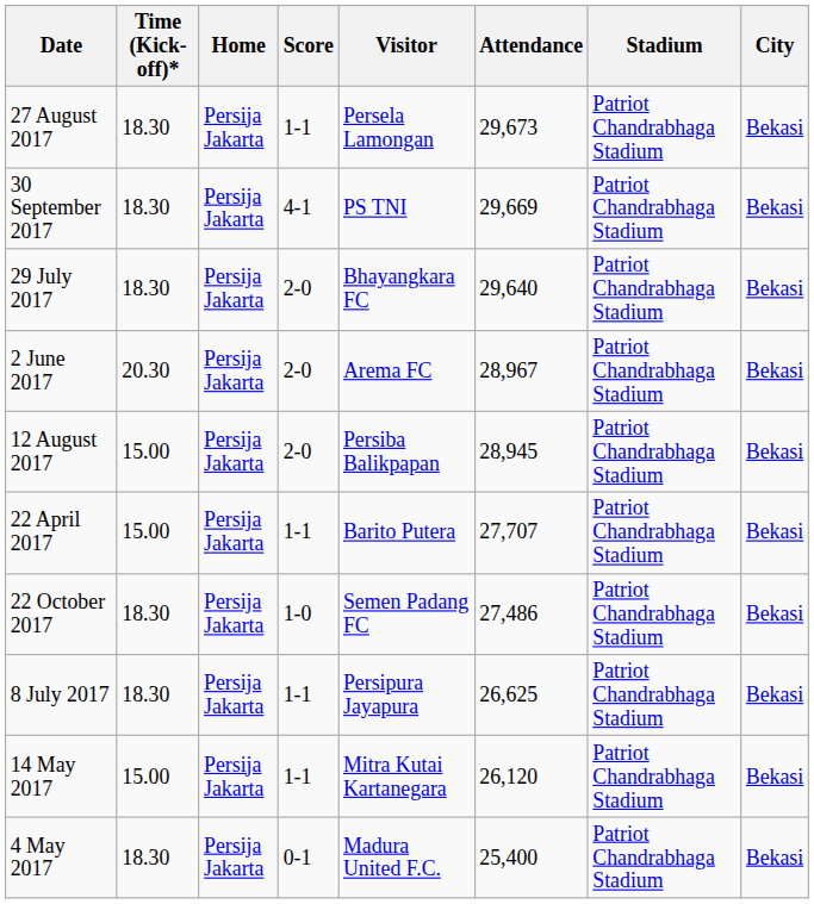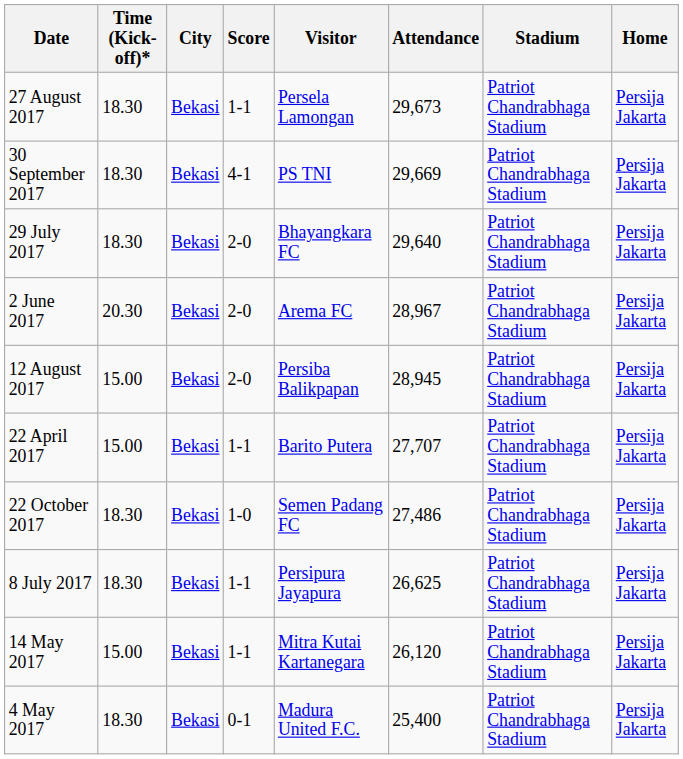 <table class="wikitable">
 <tr>
 <th>Date</th>
 <th>Time (Kick-off)*</th>
-<th>Home</th>
+<th>City</th>
 <th>Score</th>
 <th>Visitor</th>
 <th>Attendance</th>
 <th>Stadium</th>
-<th>City</th>
+<th>Home</th>
 </tr>
 <tr>
 <td>27 August 2017</td>
 <td>18.30</td>
-<td><a href='#'>Persija Jakarta</a></td>
+<td><a href='#'>Bekasi</a></td>
 <td>1-1</td>
 <td><a href='#'>Persela Lamongan</a></td>
 <td>29,673</td>
 <td><a href='#'>Patriot Chandrabhaga Stadium</a></td>
-<td><a href='#'>Bekasi</a></td>
+<td><a href='#'>Persija Jakarta</a></td>
 </tr>
 <tr>
 <td>30 September 2017</td>
 <td>18.30</td>
-<td><a href='#'>Persija Jakarta</a></td>
+<td><a href='#'>Bekasi</a></td>
 <td>4-1</td>
 <td><a href='#'>PS TNI</a></td>
 <td>29,669</td>
 <td><a href='#'>Patriot Chandrabhaga Stadium</a></td>
-<td><a href='#'>Bekasi</a></td>
+<td><a href='#'>Persija Jakarta</a></td>
 </tr>
 <tr>
 <td>29 July 2017</td>
 <td>18.30</td>
-<td><a href='#'>Persija Jakarta</a></td>
+<td><a href='#'>Bekasi</a></td>
 <td>2-0</td>
 <td><a href='#'>Bhayangkara FC</a></td>
 <td>29,640</td>
 <td><a href='#'>Patriot Chandrabhaga Stadium</a></td>
-<td><a href='#'>Bekasi</a></td>
+<td><a href='#'>Persija Jakarta</a></td>
 </tr>
 <tr>
 <td>2 June 2017</td>
 <td>20.30</td>
-<td><a href='#'>Persija Jakarta</a></td>
+<td><a href='#'>Bekasi</a></td>
 <td>2-0</td>
 <td><a href='#'>Arema FC</a></td>
 <td>28,967</td>
 <td><a href='#'>Patriot Chandrabhaga Stadium</a></td>
-<td><a href='#'>Bekasi</a></td>
+<td><a href='#'>Persija Jakarta</a></td>
 </tr>
 <tr>
 <td>12 August 2017</td>
 <td>15.00</td>
-<td><a href='#'>Persija Jakarta</a></td>
+<td><a href='#'>Bekasi</a></td>
 <td>2-0</td>
 <td><a href='#'>Persiba Balikpapan</a></td>
 <td>28,945</td>
 <td><a href='#'>Patriot Chandrabhaga Stadium</a></td>
-<td><a href='#'>Bekasi</a></td>
+<td><a href='#'>Persija Jakarta</a></td>
 </tr>
 <tr>
 <td>22 April 2017</td>
 <td>15.00</td>
-<td><a href='#'>Persija Jakarta</a></td>
+<td><a href='#'>Bekasi</a></td>
 <td>1-1</td>
 <td><a href='#'>Barito Putera</a></td>
 <td>27,707</td>
 <td><a href='#'>Patriot Chandrabhaga Stadium</a></td>
-<td><a href='#'>Bekasi</a></td>
+<td><a href='#'>Persija Jakarta</a></td>
 </tr>
 <tr>
 <td>22 October 2017</td>
 <td>18.30</td>
-<td><a href='#'>Persija Jakarta</a></td>
+<td><a href='#'>Bekasi</a></td>
 <td>1-0</td>
 <td><a href='#'>Semen Padang FC</a></td>
 <td>27,486</td>
 <td><a href='#'>Patriot Chandrabhaga Stadium</a></td>
-<td><a href='#'>Bekasi</a></td>
+<td><a href='#'>Persija Jakarta</a></td>
 </tr>
 <tr>
 <td>8 July 2017</td>
 <td>18.30</td>
-<td><a href='#'>Persija Jakarta</a></td>
+<td><a href='#'>Bekasi</a></td>
 <td>1-1</td>
 <td><a href='#'>Persipura Jayapura</a></td>
 <td>26,625</td>
 <td><a href='#'>Patriot Chandrabhaga Stadium</a></td>
-<td><a href='#'>Bekasi</a></td>
+<td><a href='#'>Persija Jakarta</a></td>
 </tr>
 <tr>
 <td>14 May 2017</td>
 <td>15.00</td>
-<td><a href='#'>Persija Jakarta</a></td>
+<td><a href='#'>Bekasi</a></td>
 <td>1-1</td>
 <td><a href='#'>Mitra Kutai Kartanegara</a></td>
 <td>26,120</td>
 <td><a href='#'>Patriot Chandrabhaga Stadium</a></td>
-<td><a href='#'>Bekasi</a></td>
+<td><a href='#'>Persija Jakarta</a></td>
 </tr>
 <tr>
 <td>4 May 2017</td>
 <td>18.30</td>
-<td><a href='#'>Persija Jakarta</a></td>
+<td><a href='#'>Bekasi</a></td>
 <td>0-1</td>
 <td><a href='#'>Madura United F.C.</a></td>
 <td>25,400</td>
 <td><a href='#'>Patriot Chandrabhaga Stadium</a></td>
-<td><a href='#'>Bekasi</a></td>
+<td><a href='#'>Persija Jakarta</a></td>
 </tr>
 </table>
